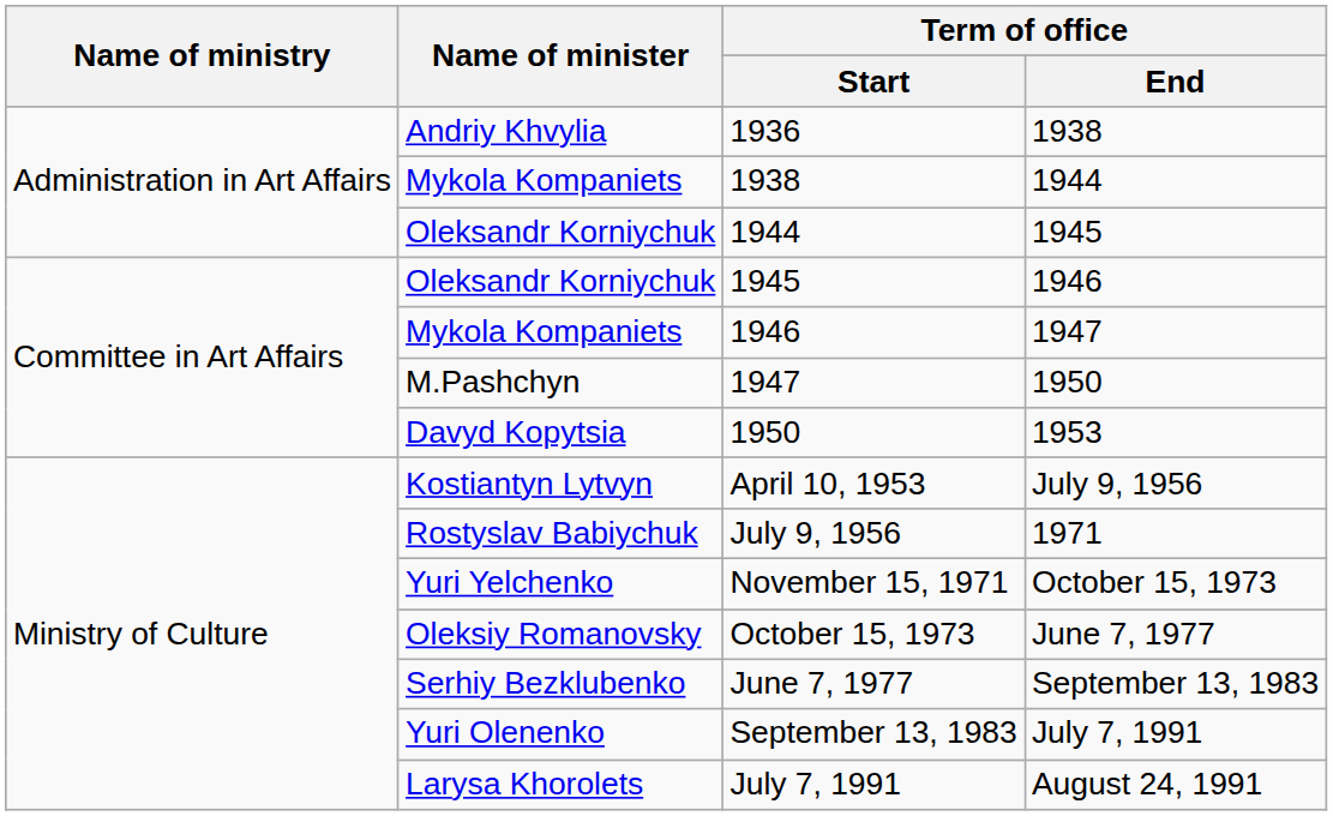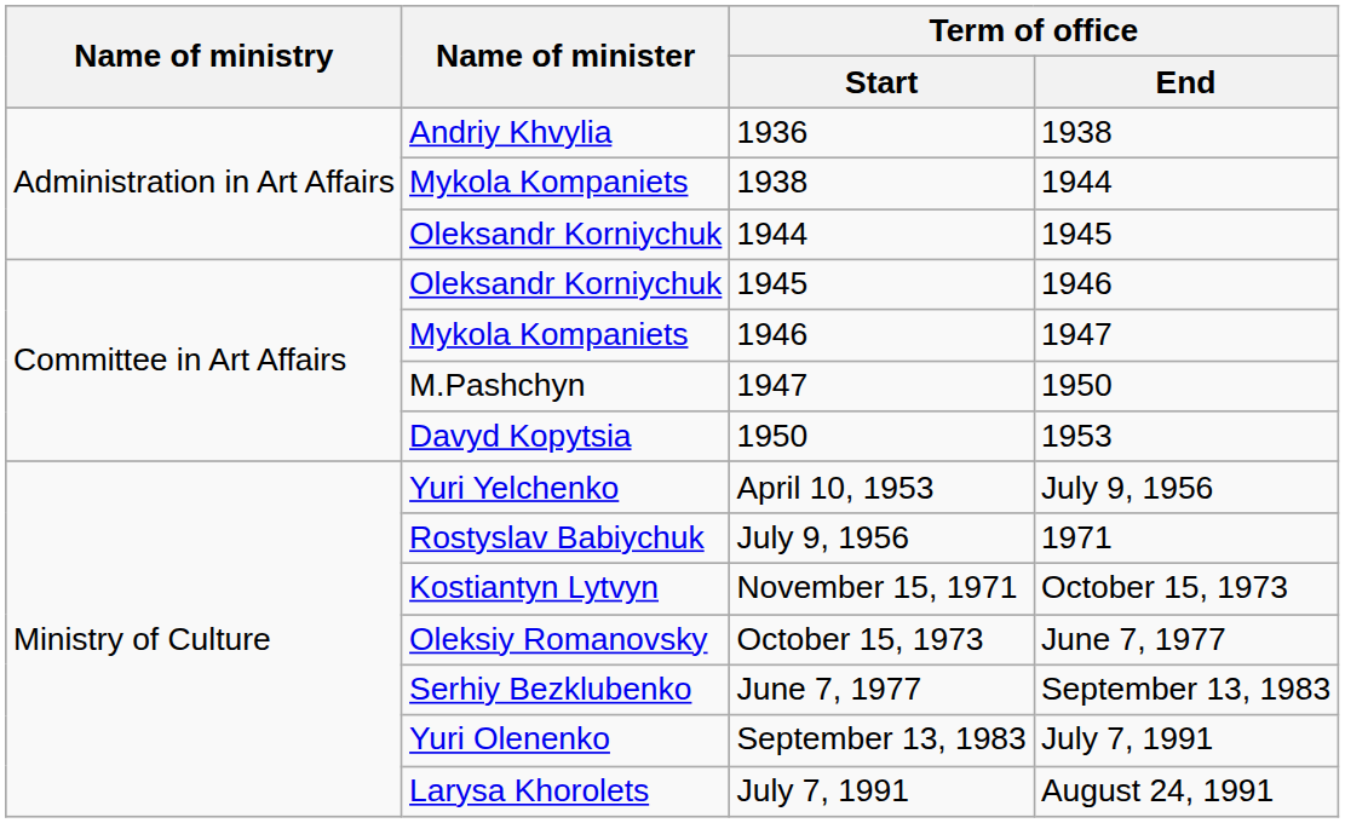 <table class="wikitable">
 <tr>
 <th rowspan="2">Name of ministry</th>
 <th rowspan="2">Name of minister</th>
 <th colspan="2">Term of office</th>
 </tr>
 <tr>
 <th>Start</th>
 <th>End</th>
 </tr>
 <tr>
 <td rowspan=3>Administration in Art Affairs</td>
 <td><a href='#'>Andriy Khvylia</a></td>
 <td>1936</td>
 <td>1938</td>
 </tr>
 <tr>
 <td><a href='#'>Mykola Kompaniets</a></td>
 <td>1938</td>
 <td>1944</td>
 </tr>
 <tr>
 <td><a href='#'>Oleksandr Korniychuk</a></td>
 <td>1944</td>
 <td>1945</td>
 </tr>
 <tr>
 <td rowspan=4>Committee in Art Affairs</td>
 <td><a href='#'>Oleksandr Korniychuk</a></td>
 <td>1945</td>
 <td>1946</td>
 </tr>
 <tr>
 <td><a href='#'>Mykola Kompaniets</a></td>
 <td>1946</td>
 <td>1947</td>
 </tr>
 <tr>
 <td>M.Pashchyn</td>
 <td>1947</td>
 <td>1950</td>
 </tr>
 <tr>
 <td><a href='#'>Davyd Kopytsia</a></td>
 <td>1950</td>
 <td>1953</td>
 </tr>
 <tr>
 <td rowspan="7">Ministry of Culture</td>
-<td><a href='#'>Kostiantyn Lytvyn</a></td>
+<td><a href='#'>Yuri Yelchenko</a></td>
 <td>April 10, 1953</td>
 <td>July 9, 1956</td>
 </tr>
 <tr>
 <td><a href='#'>Rostyslav Babiychuk</a></td>
 <td>July 9, 1956</td>
 <td>1971</td>
 </tr>
 <tr>
-<td><a href='#'>Yuri Yelchenko</a></td>
+<td><a href='#'>Kostiantyn Lytvyn</a></td>
 <td>November 15, 1971</td>
 <td>October 15, 1973</td>
 </tr>
 <tr>
 <td><a href='#'>Oleksiy Romanovsky</a></td>
 <td>October 15, 1973</td>
 <td>June 7, 1977</td>
 </tr>
 <tr>
 <td><a href='#'>Serhiy Bezklubenko</a></td>
 <td>June 7, 1977</td>
 <td>September 13, 1983</td>
 </tr>
 <tr>
 <td><a href='#'>Yuri Olenenko</a></td>
 <td>September 13, 1983</td>
 <td>July 7, 1991</td>
 </tr>
 <tr>
 <td><a href='#'>Larysa Khorolets</a></td>
 <td>July 7, 1991</td>
 <td>August 24, 1991</td>
 </tr>
 </table>
